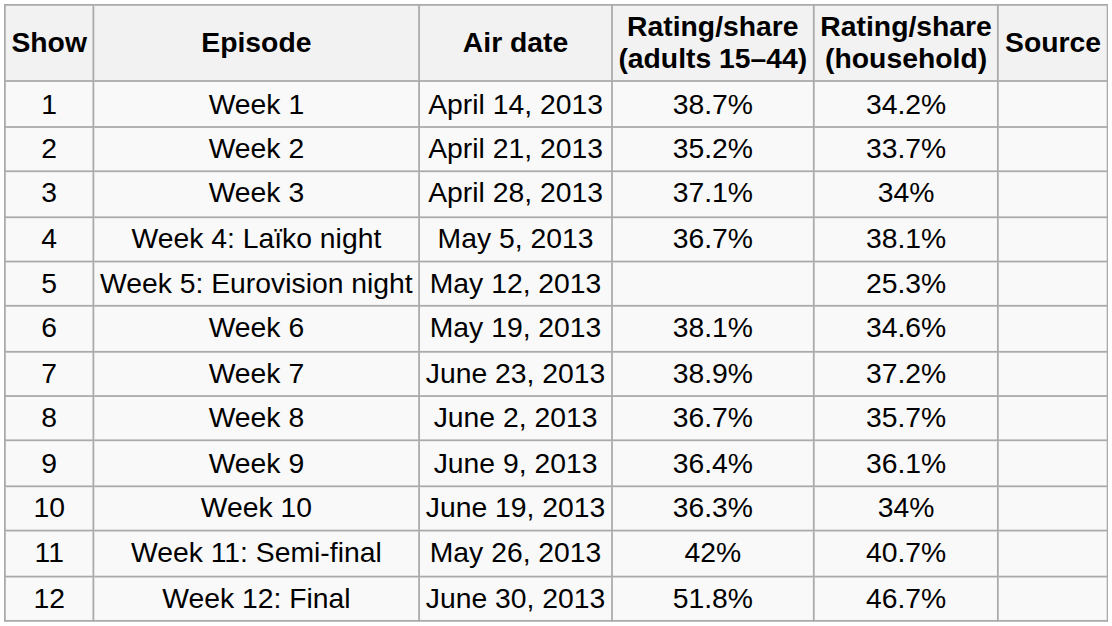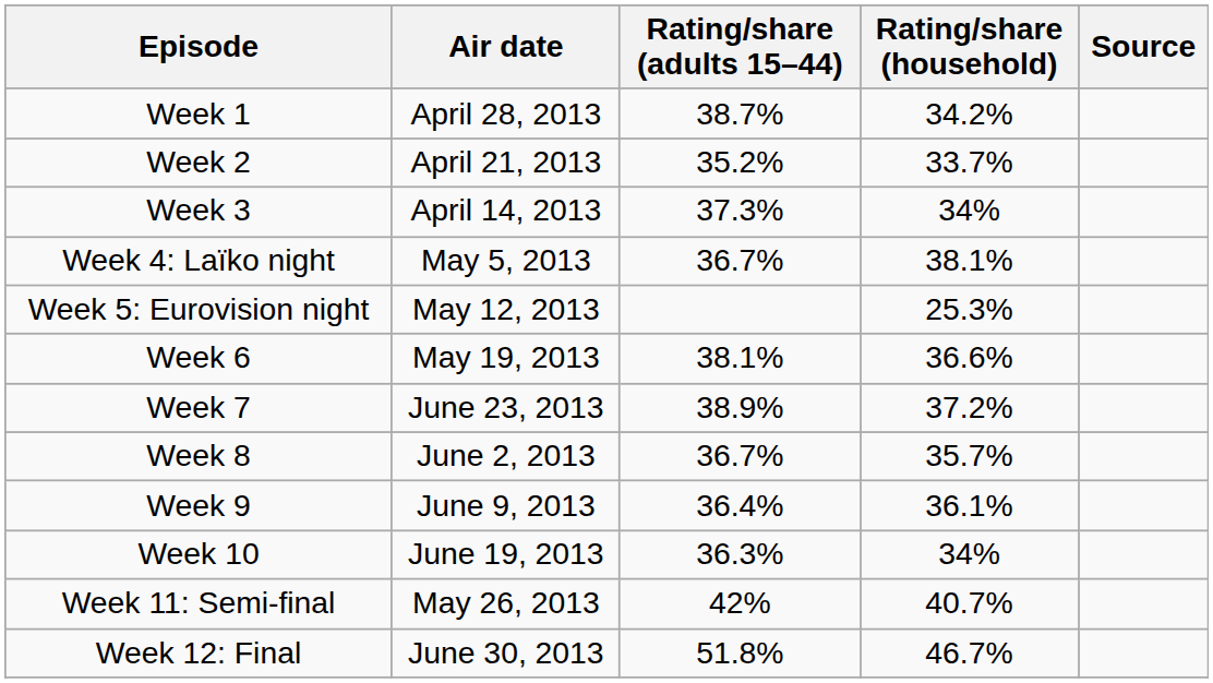 <table class="wikitable" style="margin:0; width:100%; text-align:center;">
 <tr>
-<th>Show</th>
 <th>Episode</th>
 <th>Air date</th>
 <th>Rating/share<br>(adults 15–44)</th>
 <th>Rating/share<br>(household)</th>
 <th>Source</th>
 </tr>
 <tr>
-<td>1</td>
 <td>Week 1</td>
-<td>April 14, 2013</td>
+<td>April 28, 2013</td>
 <td>38.7%</td>
 <td>34.2%</td>
 <td></td>
 </tr>
 <tr>
-<td>2</td>
 <td>Week 2</td>
 <td>April 21, 2013</td>
 <td>35.2%</td>
 <td>33.7%</td>
 <td></td>
 </tr>
 <tr>
-<td>3</td>
 <td>Week 3</td>
-<td>April 28, 2013</td>
-<td>37.1%</td>
+<td>April 14, 2013</td>
+<td>37.3%</td>
 <td>34%</td>
 <td></td>
 </tr>
 <tr>
-<td>4</td>
 <td>Week 4: Laïko night</td>
 <td>May 5, 2013</td>
 <td>36.7%</td>
 <td>38.1%</td>
 <td></td>
 </tr>
 <tr>
-<td>5</td>
 <td>Week 5: Eurovision night</td>
 <td>May 12, 2013</td>
 <td></td>
 <td>25.3%</td>
 <td></td>
 </tr>
 <tr>
-<td>6</td>
 <td>Week 6</td>
 <td>May 19, 2013</td>
 <td>38.1%</td>
-<td>34.6%</td>
+<td>36.6%</td>
 <td></td>
 </tr>
 <tr>
-<td>7</td>
 <td>Week 7</td>
 <td>June 23, 2013</td>
 <td>38.9%</td>
 <td>37.2%</td>
 <td></td>
 </tr>
 <tr>
-<td>8</td>
 <td>Week 8</td>
 <td>June 2, 2013</td>
 <td>36.7%</td>
 <td>35.7%</td>
 <td></td>
 </tr>
 <tr>
-<td>9</td>
 <td>Week 9</td>
 <td>June 9, 2013</td>
 <td>36.4%</td>
 <td>36.1%</td>
 <td></td>
 </tr>
 <tr>
-<td>10</td>
 <td>Week 10</td>
 <td>June 19, 2013</td>
 <td>36.3%</td>
 <td>34%</td>
 <td></td>
 </tr>
 <tr>
-<td>11</td>
 <td>Week 11: Semi-final</td>
 <td>May 26, 2013</td>
 <td>42%</td>
 <td>40.7%</td>
 <td></td>
 </tr>
 <tr>
-<td>12</td>
 <td>Week 12: Final</td>
 <td>June 30, 2013</td>
 <td>51.8%</td>
 <td>46.7%</td>
 <td></td>
 </tr>
 </table>
